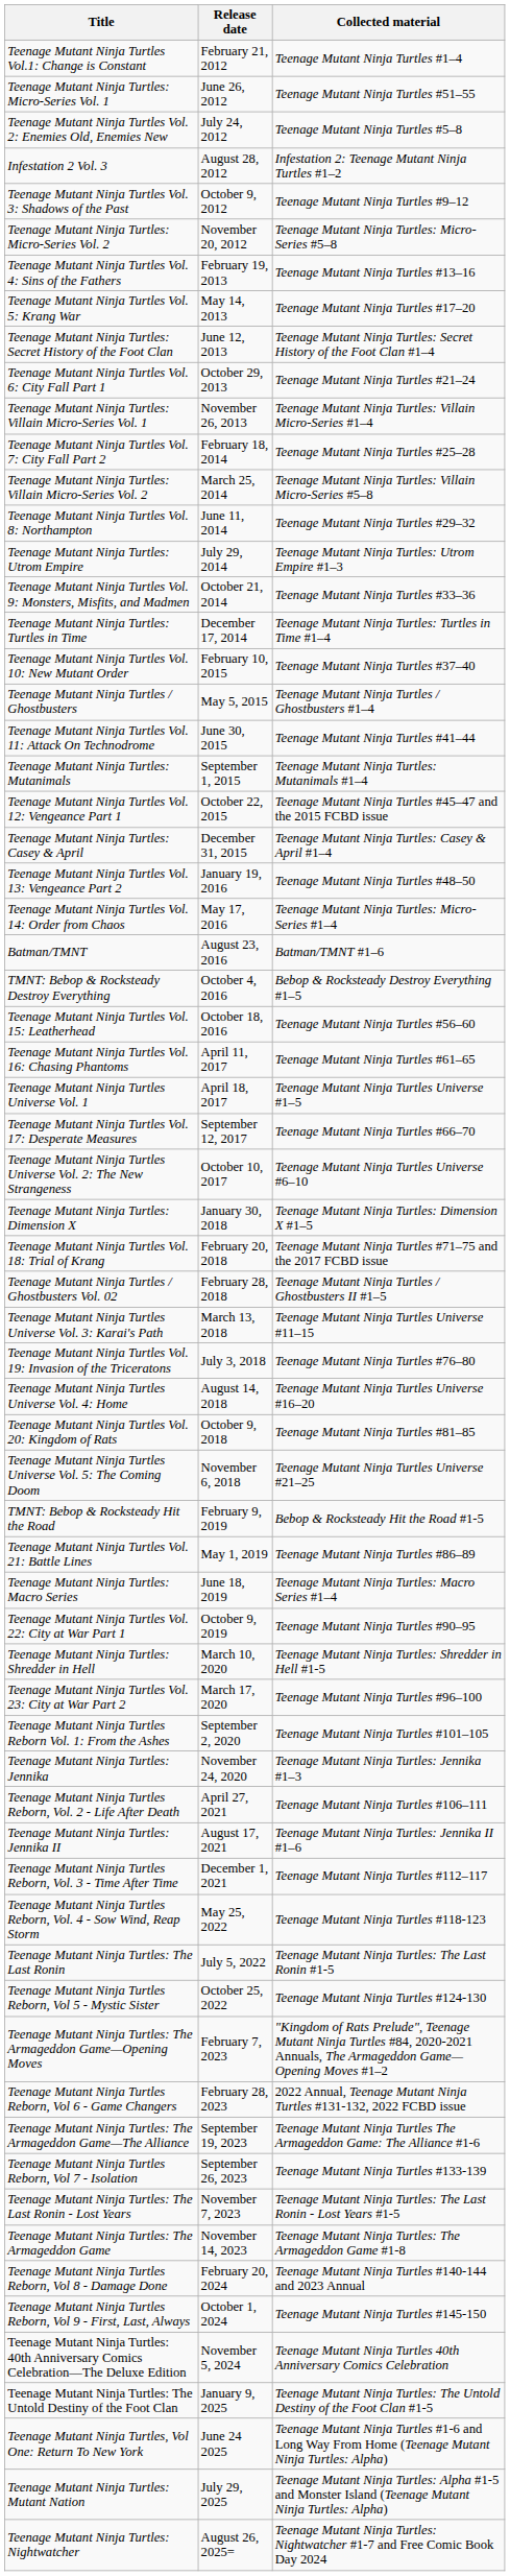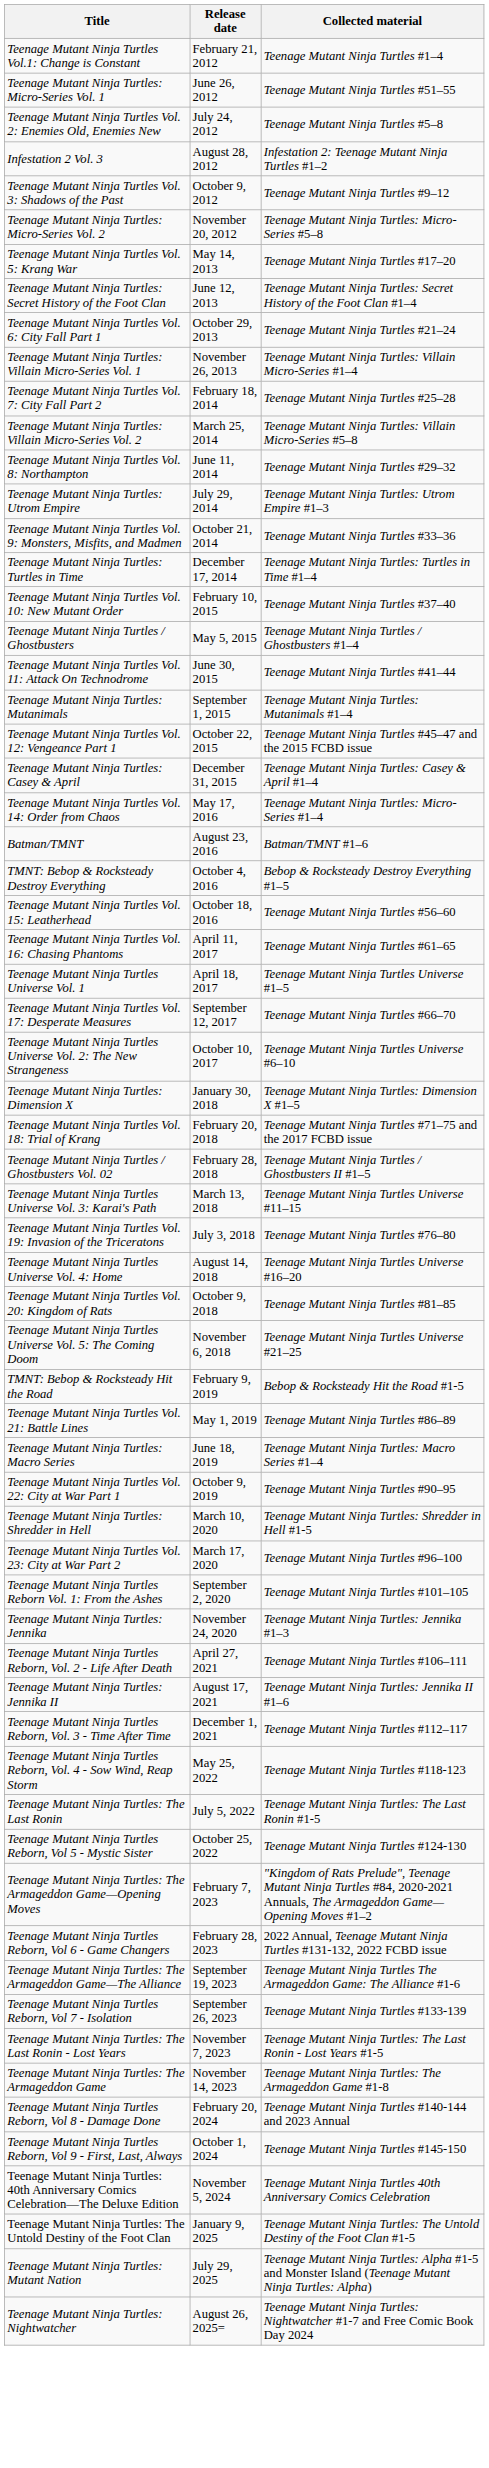 <table class="wikitable">
 <tr>
 <th>Title</th>
 <th>Release date</th>
 <th>Collected material</th>
 </tr>
 <tr>
 <td><em>Teenage Mutant Ninja Turtles Vol.1: Change is Constant</em></td>
 <td>February 21, 2012</td>
 <td><em>Teenage Mutant Ninja Turtles</em> #1–4</td>
 </tr>
 <tr>
 <td><em>Teenage Mutant Ninja Turtles: Micro-Series Vol. 1</em></td>
 <td>June 26, 2012</td>
 <td><em>Teenage Mutant Ninja Turtles</em> #51–55</td>
 </tr>
 <tr>
 <td><em>Teenage Mutant Ninja Turtles Vol. 2: Enemies Old, Enemies New</em></td>
 <td>July 24, 2012</td>
 <td><em>Teenage Mutant Ninja Turtles</em> #5–8</td>
 </tr>
 <tr>
 <td><em>Infestation 2 Vol. 3</em></td>
 <td>August 28, 2012</td>
 <td><em>Infestation 2: Teenage Mutant Ninja Turtles</em> #1–2</td>
 </tr>
 <tr>
 <td><em>Teenage Mutant Ninja Turtles Vol. 3: Shadows of the Past</em></td>
 <td>October 9, 2012</td>
 <td><em>Teenage Mutant Ninja Turtles</em> #9–12</td>
 </tr>
 <tr>
 <td><em>Teenage Mutant Ninja Turtles: Micro-Series Vol. 2</em></td>
 <td>November 20, 2012</td>
 <td><em>Teenage Mutant Ninja Turtles: Micro-Series</em> #5–8</td>
-</tr>
-<tr>
-<td><em>Teenage Mutant Ninja Turtles Vol. 4: Sins of the Fathers</em></td>
-<td>February 19, 2013</td>
-<td><em>Teenage Mutant Ninja Turtles</em> #13–16</td>
 </tr>
 <tr>
 <td><em>Teenage Mutant Ninja Turtles Vol. 5: Krang War</em></td>
 <td>May 14, 2013</td>
 <td><em>Teenage Mutant Ninja Turtles</em> #17–20</td>
 </tr>
 <tr>
 <td><em>Teenage Mutant Ninja Turtles: Secret History of the Foot Clan</em></td>
 <td>June 12, 2013</td>
 <td><em>Teenage Mutant Ninja Turtles: Secret History of the Foot Clan</em> #1–4</td>
 </tr>
 <tr>
 <td><em>Teenage Mutant Ninja Turtles Vol. 6: City Fall Part 1</em></td>
 <td>October 29, 2013</td>
 <td><em>Teenage Mutant Ninja Turtles</em> #21–24</td>
 </tr>
 <tr>
 <td><em>Teenage Mutant Ninja Turtles: Villain Micro-Series Vol. 1</em></td>
 <td>November 26, 2013</td>
 <td><em>Teenage Mutant Ninja Turtles: Villain Micro-Series</em> #1–4</td>
 </tr>
 <tr>
 <td><em>Teenage Mutant Ninja Turtles Vol. 7: City Fall Part 2</em></td>
 <td>February 18, 2014</td>
 <td><em>Teenage Mutant Ninja Turtles</em> #25–28</td>
 </tr>
 <tr>
 <td><em>Teenage Mutant Ninja Turtles: Villain Micro-Series Vol. 2</em></td>
 <td>March 25, 2014</td>
 <td><em>Teenage Mutant Ninja Turtles: Villain Micro-Series</em> #5–8</td>
 </tr>
 <tr>
 <td><em>Teenage Mutant Ninja Turtles Vol. 8: Northampton</em></td>
 <td>June 11, 2014</td>
 <td><em>Teenage Mutant Ninja Turtles</em> #29–32</td>
 </tr>
 <tr>
 <td><em>Teenage Mutant Ninja Turtles: Utrom Empire</em></td>
 <td>July 29, 2014</td>
 <td><em>Teenage Mutant Ninja Turtles: Utrom Empire</em> #1–3</td>
 </tr>
 <tr>
 <td><em>Teenage Mutant Ninja Turtles Vol. 9: Monsters, Misfits, and Madmen </em></td>
 <td>October 21, 2014</td>
 <td><em>Teenage Mutant Ninja Turtles</em> #33–36</td>
 </tr>
 <tr>
 <td><em>Teenage Mutant Ninja Turtles: Turtles in Time</em></td>
 <td>December 17, 2014</td>
 <td><em>Teenage Mutant Ninja Turtles: Turtles in Time</em> #1–4</td>
 </tr>
 <tr>
 <td><em>Teenage Mutant Ninja Turtles Vol. 10: New Mutant Order</em></td>
 <td>February 10, 2015</td>
 <td><em>Teenage Mutant Ninja Turtles</em> #37–40</td>
 </tr>
 <tr>
 <td><em>Teenage Mutant Ninja Turtles / Ghostbusters</em></td>
 <td>May 5, 2015</td>
 <td><em>Teenage Mutant Ninja Turtles / Ghostbusters</em> #1–4</td>
 </tr>
 <tr>
 <td><em>Teenage Mutant Ninja Turtles Vol. 11: Attack On Technodrome</em></td>
 <td>June 30, 2015</td>
 <td><em>Teenage Mutant Ninja Turtles</em> #41–44</td>
 </tr>
 <tr>
 <td><em>Teenage Mutant Ninja Turtles: Mutanimals</em></td>
 <td>September 1, 2015</td>
 <td><em>Teenage Mutant Ninja Turtles: Mutanimals</em> #1–4</td>
 </tr>
 <tr>
 <td><em>Teenage Mutant Ninja Turtles Vol. 12: Vengeance Part 1</em></td>
 <td>October 22, 2015</td>
 <td><em>Teenage Mutant Ninja Turtles</em> #45–47 and the 2015 FCBD issue</td>
 </tr>
 <tr>
 <td><em>Teenage Mutant Ninja Turtles: Casey & April</em></td>
 <td>December 31, 2015</td>
 <td><em>Teenage Mutant Ninja Turtles: Casey & April</em> #1–4</td>
-</tr>
-<tr>
-<td><em>Teenage Mutant Ninja Turtles Vol. 13: Vengeance Part 2</em></td>
-<td>January 19, 2016</td>
-<td><em>Teenage Mutant Ninja Turtles</em> #48–50</td>
 </tr>
 <tr>
 <td><em>Teenage Mutant Ninja Turtles Vol. 14: Order from Chaos</em></td>
 <td>May 17, 2016</td>
 <td><em>Teenage Mutant Ninja Turtles: Micro-Series</em> #1–4</td>
 </tr>
 <tr>
 <td><em>Batman/TMNT</em></td>
 <td>August 23, 2016</td>
 <td><em>Batman/TMNT</em> #1–6</td>
 </tr>
 <tr>
 <td><em>TMNT: Bebop & Rocksteady Destroy Everything</em></td>
 <td>October 4, 2016</td>
 <td><em>Bebop & Rocksteady Destroy Everything</em> #1–5</td>
 </tr>
 <tr>
 <td><em>Teenage Mutant Ninja Turtles Vol. 15: Leatherhead</em></td>
 <td>October 18, 2016</td>
 <td><em>Teenage Mutant Ninja Turtles</em> #56–60</td>
 </tr>
 <tr>
 <td><em>Teenage Mutant Ninja Turtles Vol. 16: Chasing Phantoms</em></td>
 <td>April 11, 2017</td>
 <td><em>Teenage Mutant Ninja Turtles</em> #61–65</td>
 </tr>
 <tr>
 <td><em>Teenage Mutant Ninja Turtles Universe Vol. 1</em></td>
 <td>April 18, 2017</td>
 <td><em>Teenage Mutant Ninja Turtles Universe</em> #1–5</td>
 </tr>
 <tr>
 <td><em>Teenage Mutant Ninja Turtles Vol. 17: Desperate Measures</em></td>
 <td>September 12, 2017</td>
 <td><em>Teenage Mutant Ninja Turtles</em> #66–70</td>
 </tr>
 <tr>
 <td><em>Teenage Mutant Ninja Turtles Universe Vol. 2: The New Strangeness</em></td>
 <td>October 10, 2017</td>
 <td><em>Teenage Mutant Ninja Turtles Universe</em> #6–10</td>
 </tr>
 <tr>
 <td><em>Teenage Mutant Ninja Turtles: Dimension X</em></td>
 <td>January 30, 2018</td>
 <td><em>Teenage Mutant Ninja Turtles: Dimension X</em> #1–5</td>
 </tr>
 <tr>
 <td><em>Teenage Mutant Ninja Turtles Vol. 18: Trial of Krang</em></td>
 <td>February 20, 2018</td>
 <td><em>Teenage Mutant Ninja Turtles</em> #71–75 and the 2017 FCBD issue</td>
 </tr>
 <tr>
 <td><em>Teenage Mutant Ninja Turtles / Ghostbusters Vol. 02</em></td>
 <td>February 28, 2018</td>
 <td><em>Teenage Mutant Ninja Turtles / Ghostbusters II</em> #1–5</td>
 </tr>
 <tr>
 <td><em>Teenage Mutant Ninja Turtles Universe Vol. 3: Karai's Path</em></td>
 <td>March 13, 2018</td>
 <td><em>Teenage Mutant Ninja Turtles Universe</em> #11–15</td>
 </tr>
 <tr>
 <td><em>Teenage Mutant Ninja Turtles Vol. 19: Invasion of the Triceratons</em></td>
 <td>July 3, 2018</td>
 <td><em>Teenage Mutant Ninja Turtles</em> #76–80</td>
 </tr>
 <tr>
 <td><em>Teenage Mutant Ninja Turtles Universe Vol. 4: Home</em></td>
 <td>August 14, 2018</td>
 <td><em>Teenage Mutant Ninja Turtles Universe</em> #16–20</td>
 </tr>
 <tr>
 <td><em>Teenage Mutant Ninja Turtles Vol. 20: Kingdom of Rats</em></td>
 <td>October 9, 2018</td>
 <td><em>Teenage Mutant Ninja Turtles</em> #81–85</td>
 </tr>
 <tr>
 <td><em>Teenage Mutant Ninja Turtles Universe Vol. 5: The Coming Doom</em></td>
 <td>November 6, 2018</td>
 <td><em>Teenage Mutant Ninja Turtles Universe</em> #21–25</td>
 </tr>
 <tr>
 <td><em>TMNT: Bebop & Rocksteady Hit the Road</em></td>
 <td>February 9, 2019</td>
 <td><em>Bebop & Rocksteady Hit the Road</em> #1-5</td>
 </tr>
 <tr>
 <td><em>Teenage Mutant Ninja Turtles Vol. 21: Battle Lines</em></td>
 <td>May 1, 2019</td>
 <td><em>Teenage Mutant Ninja Turtles</em> #86–89</td>
 </tr>
 <tr>
 <td><em>Teenage Mutant Ninja Turtles: Macro Series</em></td>
 <td>June 18, 2019</td>
 <td><em>Teenage Mutant Ninja Turtles: Macro Series</em> #1–4</td>
 </tr>
 <tr>
 <td><em>Teenage Mutant Ninja Turtles Vol. 22: City at War Part 1</em></td>
 <td>October 9, 2019</td>
 <td><em>Teenage Mutant Ninja Turtles</em> #90–95</td>
 </tr>
 <tr>
 <td><em>Teenage Mutant Ninja Turtles: Shredder in Hell</em></td>
 <td>March 10, 2020</td>
 <td><em>Teenage Mutant Ninja Turtles: Shredder in Hell</em> #1-5</td>
 </tr>
 <tr>
 <td><em>Teenage Mutant Ninja Turtles Vol. 23: City at War Part 2</em></td>
 <td>March 17, 2020</td>
 <td><em>Teenage Mutant Ninja Turtles</em> #96–100</td>
 </tr>
 <tr>
 <td><em>Teenage Mutant Ninja Turtles Reborn Vol. 1: From the Ashes</em></td>
 <td>September 2, 2020</td>
 <td><em>Teenage Mutant Ninja Turtles</em> #101–105</td>
 </tr>
 <tr>
 <td><em>Teenage Mutant Ninja Turtles: Jennika</em></td>
 <td>November 24, 2020</td>
 <td><em>Teenage Mutant Ninja Turtles: Jennika</em> #1–3</td>
 </tr>
 <tr>
 <td><em>Teenage Mutant Ninja Turtles Reborn, Vol. 2 - Life After Death</em></td>
 <td>April 27, 2021</td>
 <td><em>Teenage Mutant Ninja Turtles</em> #106–111</td>
 </tr>
 <tr>
 <td><em>Teenage Mutant Ninja Turtles: Jennika II</em></td>
 <td>August 17, 2021</td>
 <td><em>Teenage Mutant Ninja Turtles: Jennika II</em> #1–6</td>
 </tr>
 <tr>
 <td><em>Teenage Mutant Ninja Turtles Reborn, Vol. 3 - Time After Time</em></td>
 <td>December 1, 2021</td>
 <td><em>Teenage Mutant Ninja Turtles</em> #112–117</td>
 </tr>
 <tr>
 <td><em>Teenage Mutant Ninja Turtles Reborn, Vol. 4 - Sow Wind, Reap Storm</em></td>
 <td>May 25, 2022</td>
 <td><em>Teenage Mutant Ninja Turtles</em> #118-123</td>
 </tr>
 <tr>
 <td><em>Teenage Mutant Ninja Turtles: The Last Ronin</em></td>
 <td>July 5, 2022</td>
 <td><em>Teenage Mutant Ninja Turtles: The Last Ronin</em> #1-5</td>
 </tr>
 <tr>
 <td><em>Teenage Mutant Ninja Turtles Reborn, Vol 5 - Mystic Sister</em></td>
 <td>October 25, 2022</td>
 <td><em>Teenage Mutant Ninja Turtles</em> #124-130</td>
 </tr>
 <tr>
 <td><em>Teenage Mutant Ninja Turtles: The Armageddon Game—Opening Moves</em></td>
 <td>February 7, 2023</td>
 <td><em>"Kingdom of Rats Prelude"</em>, <em>Teenage Mutant Ninja Turtles</em> #84, 2020-2021 Annuals, <em>The Armageddon Game—Opening Moves</em> #1–2</td>
 </tr>
 <tr>
 <td><em>Teenage Mutant Ninja Turtles Reborn, Vol 6 - Game Changers</em></td>
 <td>February 28, 2023</td>
 <td>2022 Annual, <em>Teenage Mutant Ninja Turtles</em> #131-132, 2022 FCBD issue</td>
 </tr>
 <tr>
 <td><em>Teenage Mutant Ninja Turtles: The Armageddon Game—The Alliance</em></td>
 <td>September 19, 2023</td>
 <td><em>Teenage Mutant Ninja Turtles The Armageddon Game: The Alliance</em> #1-6</td>
 </tr>
 <tr>
 <td><em>Teenage Mutant Ninja Turtles Reborn, Vol 7 - Isolation</em></td>
 <td>September 26, 2023</td>
 <td><em>Teenage Mutant Ninja Turtles</em> #133-139</td>
 </tr>
 <tr>
 <td><em>Teenage Mutant Ninja Turtles: The Last Ronin - Lost Years</em></td>
 <td>November 7, 2023</td>
 <td><em>Teenage Mutant Ninja Turtles: The Last Ronin - Lost Years</em> #1-5</td>
 </tr>
 <tr>
 <td><em>Teenage Mutant Ninja Turtles: The Armageddon Game</em></td>
 <td>November 14, 2023</td>
 <td><em>Teenage Mutant Ninja Turtles: The Armageddon Game</em> #1-8</td>
 </tr>
 <tr>
 <td><em>Teenage Mutant Ninja Turtles Reborn, Vol 8 - Damage Done</em></td>
 <td>February 20, 2024</td>
 <td><em>Teenage Mutant Ninja Turtles</em> #140-144 and 2023 Annual</td>
 </tr>
 <tr>
 <td><em>Teenage Mutant Ninja Turtles Reborn, Vol 9 - First, Last, Always</em></td>
 <td>October 1, 2024</td>
 <td><em>Teenage Mutant Ninja Turtles</em> #145-150</td>
 </tr>
 <tr>
 <td>Teenage Mutant Ninja Turtles: 40th Anniversary Comics Celebration―The Deluxe Edition</td>
 <td>November 5, 2024</td>
 <td><em>Teenage Mutant Ninja Turtles 40th Anniversary Comics Celebration</em></td>
 </tr>
 <tr>
 <td>Teenage Mutant Ninja Turtles: The Untold Destiny of the Foot Clan</td>
 <td>January 9, 2025</td>
 <td><em>Teenage Mutant Ninja Turtles: The Untold Destiny of the Foot Clan</em> #1-5</td>
 </tr>
 <tr>
-<td><em>Teenage Mutant Ninja Turtles, Vol One: Return To New York</em></td>
-<td>June 24 2025</td>
-<td><em>Teenage Mutant Ninja Turtles</em> #1-6 and Long Way From Home (<em>Teenage Mutant Ninja Turtles: Alpha</em>)</td>
-</tr>
-<tr>
 <td><em>Teenage Mutant Ninja Turtles: Mutant Nation</em></td>
 <td>July 29, 2025</td>
 <td><em>Teenage Mutant Ninja Turtles: Alpha</em> #1-5 and Monster Island (<em>Teenage Mutant Ninja Turtles: Alpha</em>)</td>
 </tr>
 <tr>
 <td><em>Teenage Mutant Ninja Turtles: Nightwatcher</em></td>
 <td>August 26, 2025=</td>
 <td><em>Teenage Mutant Ninja Turtles: Nightwatcher</em> #1-7 and Free Comic Book Day 2024</td>
 </tr>
 </table>
